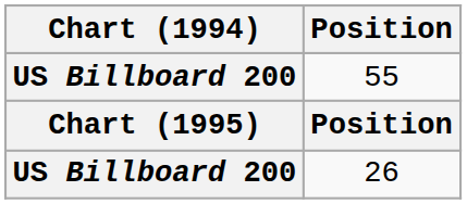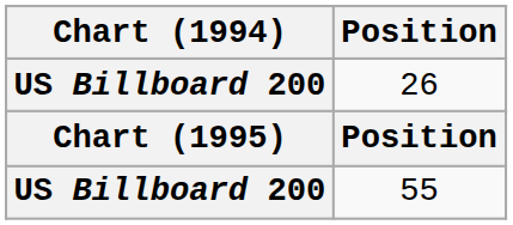 <table class="wikitable plainrowheaders" style="text-align:center">
 <tr>
 <th scope="col">Chart (1994)</th>
 <th scope="col">Position</th>
 </tr>
 <tr>
 <th scope="row">US <em>Billboard</em> 200</th>
-<td>55</td>
+<td>26</td>
 </tr>
 <tr>
 <th scope="col">Chart (1995)</th>
 <th scope="col">Position</th>
 </tr>
 <tr>
 <th scope="row">US <em>Billboard</em> 200</th>
-<td>26</td>
+<td>55</td>
 </tr>
 </table>
